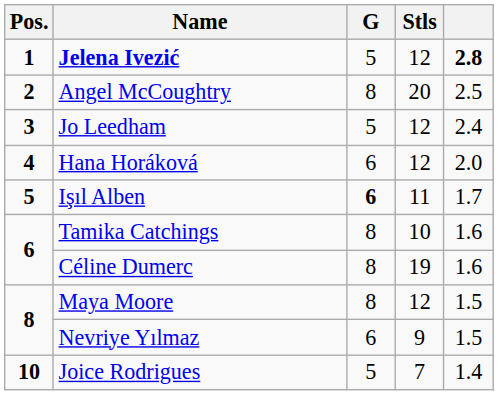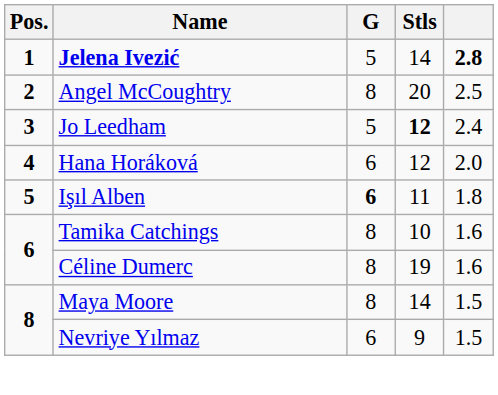 <table class="wikitable">
 <tr>
 <th style="width:10%;">Pos.</th>
 <th>Name</th>
 <th style="width:10%;">G</th>
 <th style="width:10%;">Stls</th>
 <th style="width:10%;"></th>
 </tr>
 <tr align=center>
 <td><strong>1</strong></td>
 <td align=left> <strong><a href='#'>Jelena Ivezić</a></strong></td>
 <td>5</td>
-<td>12</td>
+<td>14</td>
 <td><strong>2.8</strong></td>
 </tr>
 <tr align=center>
 <td><strong>2</strong></td>
 <td align=left> <a href='#'>Angel McCoughtry</a></td>
 <td>8</td>
 <td>20</td>
 <td>2.5</td>
 </tr>
 <tr align=center>
 <td><strong>3</strong></td>
 <td align=left> <a href='#'>Jo Leedham</a></td>
 <td>5</td>
-<td>12</td>
+<td><strong>12</strong></td>
 <td>2.4</td>
 </tr>
 <tr align=center>
 <td><strong>4</strong></td>
 <td align=left> <a href='#'>Hana Horáková</a></td>
 <td>6</td>
 <td>12</td>
 <td>2.0</td>
 </tr>
 <tr align=center>
 <td><strong>5</strong></td>
 <td align=left> <a href='#'>Işıl Alben</a></td>
 <td><strong>6</strong></td>
 <td>11</td>
-<td>1.7</td>
+<td>1.8</td>
 </tr>
 <tr align=center>
 <td rowspan=2><strong>6</strong></td>
 <td align=left> <a href='#'>Tamika Catchings</a></td>
 <td>8</td>
 <td>10</td>
 <td>1.6</td>
 </tr>
 <tr align=center>
 <td align=left> <a href='#'>Céline Dumerc</a></td>
 <td>8</td>
 <td>19</td>
 <td>1.6</td>
 </tr>
 <tr align=center>
 <td rowspan=2><strong>8</strong></td>
 <td align=left> <a href='#'>Maya Moore</a></td>
 <td>8</td>
-<td>12</td>
+<td>14</td>
 <td>1.5</td>
 </tr>
 <tr align=center>
 <td align=left> <a href='#'>Nevriye Yılmaz</a></td>
 <td>6</td>
 <td>9</td>
 <td>1.5</td>
 </tr>
-<tr align=center>
-<td><strong>10</strong></td>
-<td align=left> <a href='#'>Joice Rodrigues</a></td>
-<td>5</td>
-<td>7</td>
-<td>1.4</td>
-</tr>
 </table>
